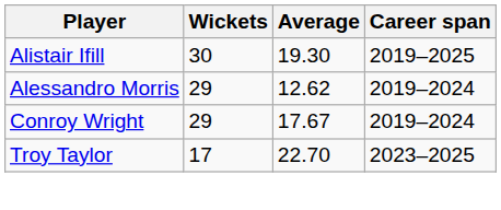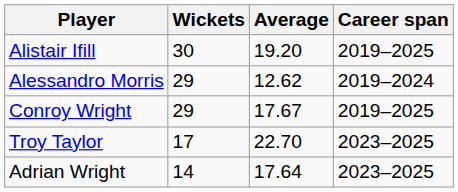 <table class="wikitable">
 <tr>
 <th>Player</th>
 <th>Wickets</th>
 <th>Average</th>
 <th>Career span</th>
 </tr>
 <tr>
 <td><a href='#'>Alistair Ifill</a></td>
 <td>30</td>
-<td>19.30</td>
+<td>19.20</td>
 <td>2019–2025</td>
 </tr>
 <tr>
 <td><a href='#'>Alessandro Morris</a></td>
 <td>29</td>
 <td>12.62</td>
 <td>2019–2024</td>
 </tr>
 <tr>
 <td><a href='#'>Conroy Wright</a></td>
 <td>29</td>
 <td>17.67</td>
-<td>2019–2024</td>
+<td>2019–2025</td>
 </tr>
 <tr>
 <td><a href='#'>Troy Taylor</a></td>
 <td>17</td>
 <td>22.70</td>
 <td>2023–2025</td>
 </tr>
+<tr>
+<td>Adrian Wright</td>
+<td>14</td>
+<td>17.64</td>
+<td>2023–2025</td>
+</tr>
 </table>
